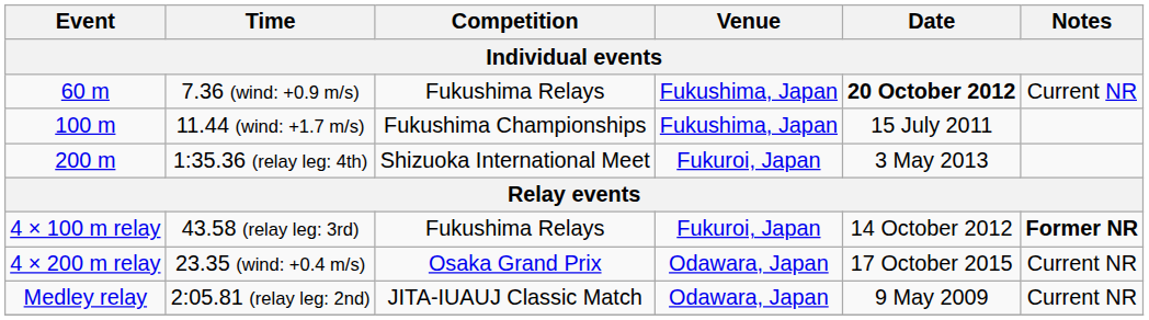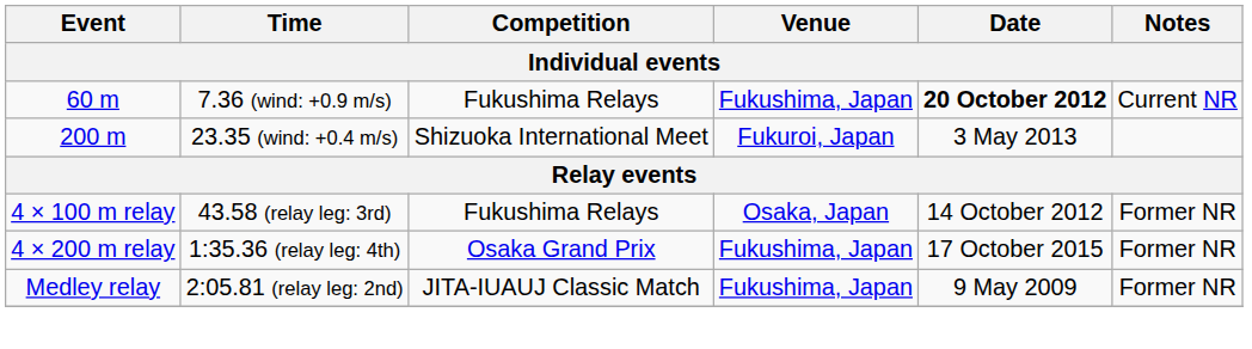 <table class="wikitable" style=text-align:center>
 <tr>
 <th>Event</th>
 <th>Time</th>
 <th>Competition</th>
 <th>Venue</th>
 <th>Date</th>
 <th>Notes</th>
 </tr>
 <tr>
 <th colspan="6">Individual events</th>
 </tr>
 <tr>
 <td><a href='#'>60&nbsp;m</a></td>
 <td>7.36 <small>(wind: +0.9 m/s)</small></td>
 <td>Fukushima Relays</td>
 <td><a href='#'>Fukushima, Japan</a></td>
 <td><strong>20 October 2012</strong></td>
 <td>Current <a href='#'>NR</a></td>
 </tr>
 <tr>
-<td><a href='#'>100&nbsp;m</a></td>
-<td>11.44 <small>(wind: +1.7 m/s)</small></td>
-<td>Fukushima Championships</td>
-<td><a href='#'>Fukushima, Japan</a></td>
-<td>15 July 2011</td>
-<td></td>
-</tr>
-<tr>
 <td><a href='#'>200&nbsp;m</a></td>
-<td>1:35.36 <small>(relay leg: 4th)</small></td>
+<td>23.35 <small>(wind: +0.4 m/s)</small></td>
 <td>Shizuoka International Meet</td>
 <td><a href='#'>Fukuroi, Japan</a></td>
 <td>3 May 2013</td>
 <td></td>
 </tr>
 <tr>
 <th colspan="6">Relay events</th>
 </tr>
 <tr>
 <td><a href='#'>4 × 100&nbsp;m relay</a></td>
 <td>43.58 <small>(relay leg: 3rd)</small></td>
 <td>Fukushima Relays</td>
-<td><a href='#'>Fukuroi, Japan</a></td>
+<td><a href='#'>Osaka, Japan</a></td>
 <td>14 October 2012</td>
-<td><strong>Former NR</strong></td>
+<td>Former NR</td>
 </tr>
 <tr>
 <td><a href='#'>4 × 200&nbsp;m relay</a></td>
-<td>23.35 <small>(wind: +0.4 m/s)</small></td>
+<td>1:35.36 <small>(relay leg: 4th)</small></td>
 <td><a href='#'>Osaka Grand Prix</a></td>
-<td><a href='#'>Odawara, Japan</a></td>
+<td><a href='#'>Fukushima, Japan</a></td>
 <td>17 October 2015</td>
-<td>Current NR</td>
+<td>Former NR</td>
 </tr>
 <tr>
 <td><a href='#'>Medley relay</a></td>
 <td>2:05.81 <small>(relay leg: 2nd)</small></td>
 <td>JITA-IUAUJ Classic Match</td>
-<td><a href='#'>Odawara, Japan</a></td>
+<td><a href='#'>Fukushima, Japan</a></td>
 <td>9 May 2009</td>
-<td>Current NR</td>
+<td>Former NR</td>
 </tr>
 <tr>
 </tr>
 </table>
